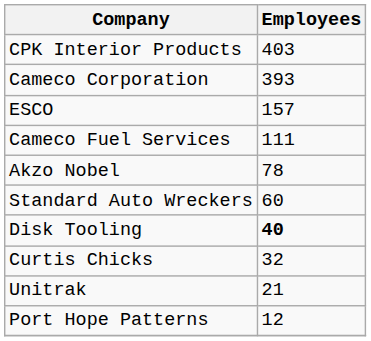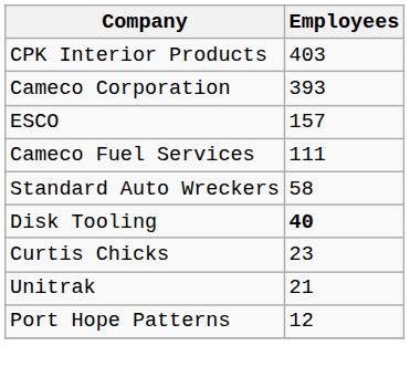 <table class="wikitable floatright">
 <tr>
 <th>Company</th>
 <th>Employees</th>
 </tr>
 <tr>
 <td>CPK Interior Products</td>
 <td>403</td>
 </tr>
 <tr>
 <td>Cameco Corporation</td>
 <td>393</td>
 </tr>
 <tr>
 <td>ESCO</td>
 <td>157</td>
 </tr>
 <tr>
 <td>Cameco Fuel Services</td>
 <td>111</td>
 </tr>
 <tr>
-<td>Akzo Nobel</td>
-<td>78</td>
-</tr>
-<tr>
 <td>Standard Auto Wreckers</td>
-<td>60</td>
+<td>58</td>
 </tr>
 <tr>
 <td>Disk Tooling</td>
 <td><strong>40</strong></td>
 </tr>
 <tr>
 <td>Curtis Chicks</td>
-<td>32</td>
+<td>23</td>
 </tr>
 <tr>
 <td>Unitrak</td>
 <td>21</td>
 </tr>
 <tr>
 <td>Port Hope Patterns</td>
 <td>12</td>
 </tr>
 <tr>
 </tr>
 </table>
